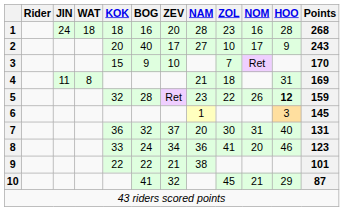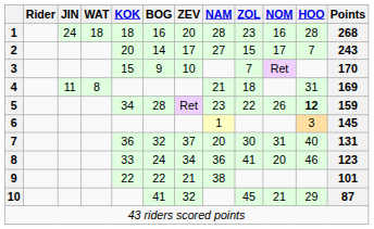 <table class="wikitable" style="font-size: 90%; text-align:center">
 <tr style="vertical-align:middle;">
 <th style="vertical-align:middle"></th>
 <th style="vertical-align:middle;background">Rider</th>
 <th>JIN<br></th>
 <th>WAT<br></th>
 <th><a href='#'>KOK</a><br></th>
 <th>BOG<br></th>
 <th>ZEV<br></th>
 <th><a href='#'>NAM</a><br></th>
 <th><a href='#'>ZOL</a><br></th>
 <th><a href='#'>NOM</a><br></th>
 <th><a href='#'>HOO</a><br></th>
 <th style="vertical-align:middle">Points</th>
 </tr>
 <tr>
 <th>1</th>
 <td style="text-align:left"></td>
 <td style="background-color:#dfffdf">24</td>
 <td style="background-color:#dfffdf">18</td>
 <td style="background-color:#dfffdf">18</td>
 <td style="background-color:#dfffdf">16</td>
 <td style="background-color:#dfffdf">20</td>
 <td style="background-color:#dfffdf">28</td>
 <td style="background-color:#dfffdf">23</td>
 <td style="background-color:#dfffdf">16</td>
 <td style="background-color:#dfffdf">28</td>
 <th>268</th>
 </tr>
 <tr>
 <th>2</th>
 <td style="text-align:left"></td>
 <td></td>
 <td></td>
 <td style="background-color:#dfffdf">20</td>
-<td style="background-color:#dfffdf">40</td>
+<td style="background-color:#dfffdf">14</td>
 <td style="background-color:#dfffdf">17</td>
 <td style="background-color:#dfffdf">27</td>
-<td style="background-color:#dfffdf">10</td>
+<td style="background-color:#dfffdf">15</td>
 <td style="background-color:#dfffdf">17</td>
-<td style="background-color:#dfffdf">9</td>
+<td style="background-color:#dfffdf">7</td>
 <th>243</th>
 </tr>
 <tr>
 <th>3</th>
 <td style="text-align:left"></td>
 <td></td>
 <td></td>
 <td style="background-color:#dfffdf">15</td>
 <td style="background-color:#dfffdf">9</td>
 <td style="background-color:#dfffdf">10</td>
 <td></td>
 <td style="background-color:#dfffdf">7</td>
 <td style="background-color:#efcfff">Ret</td>
 <td></td>
 <th>170</th>
 </tr>
 <tr>
 <th>4</th>
 <td style="text-align:left"></td>
 <td style="background-color:#dfffdf">11</td>
 <td style="background-color:#dfffdf">8</td>
 <td></td>
 <td></td>
 <td></td>
 <td style="background-color:#dfffdf">21</td>
 <td style="background-color:#dfffdf">18</td>
 <td></td>
 <td style="background-color:#dfffdf">31</td>
 <th>169</th>
 </tr>
 <tr>
 <th>5</th>
 <td style="text-align:left"></td>
 <td></td>
 <td></td>
-<td style="background-color:#dfffdf">32</td>
+<td style="background-color:#dfffdf">34</td>
 <td style="background-color:#dfffdf">28</td>
 <td style="background-color:#efcfff">Ret</td>
 <td style="background-color:#dfffdf">23</td>
 <td style="background-color:#dfffdf">22</td>
 <td style="background-color:#dfffdf">26</td>
 <td style="background-color:#dfffdf"><strong>12</strong></td>
 <th>159</th>
 </tr>
 <tr>
 <th>6</th>
 <td style="text-align:left"></td>
 <td></td>
 <td></td>
 <td></td>
 <td></td>
 <td></td>
 <td style="background-color:#ffffbf">1</td>
 <td></td>
 <td></td>
 <td style="background-color:#ffdf9f">3</td>
 <th>145</th>
 </tr>
 <tr>
 <th>7</th>
 <td style="text-align:left"></td>
 <td></td>
 <td></td>
 <td style="background-color:#dfffdf">36</td>
 <td style="background-color:#dfffdf">32</td>
 <td style="background-color:#dfffdf">37</td>
 <td style="background-color:#dfffdf">20</td>
 <td style="background-color:#dfffdf">30</td>
 <td style="background-color:#dfffdf">31</td>
 <td style="background-color:#dfffdf">40</td>
 <th>131</th>
 </tr>
 <tr>
 <th>8</th>
 <td style="text-align:left"></td>
 <td></td>
 <td></td>
 <td style="background-color:#dfffdf">33</td>
 <td style="background-color:#dfffdf">24</td>
 <td style="background-color:#dfffdf">34</td>
 <td style="background-color:#dfffdf">36</td>
 <td style="background-color:#dfffdf">41</td>
 <td style="background-color:#dfffdf">20</td>
 <td style="background-color:#dfffdf">46</td>
 <th>123</th>
 </tr>
 <tr>
 <th>9</th>
 <td style="text-align:left"></td>
 <td></td>
 <td></td>
 <td style="background-color:#dfffdf">22</td>
 <td style="background-color:#dfffdf">22</td>
 <td style="background-color:#dfffdf">21</td>
 <td style="background-color:#dfffdf">38</td>
 <td></td>
 <td></td>
 <td></td>
 <th>101</th>
 </tr>
 <tr>
 <th>10</th>
 <td style="text-align:left"></td>
 <td></td>
 <td></td>
 <td></td>
 <td style="background-color:#dfffdf">41</td>
 <td style="background-color:#dfffdf">32</td>
 <td></td>
 <td style="background-color:#dfffdf">45</td>
 <td style="background-color:#dfffdf">21</td>
 <td style="background-color:#dfffdf">29</td>
 <th>87</th>
 </tr>
 <tr>
 <td colspan=12><em>43 riders scored points</em></td>
 </tr>
 </table>
